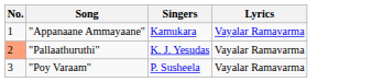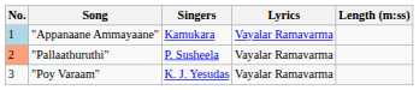 <table class="wikitable" style="font-size:95%;">
 <tr>
 <th>No.</th>
 <th>Song</th>
 <th>Singers</th>
 <th>Lyrics</th>
+<th>Length (m:ss)</th>
 </tr>
 <tr>
-<td>1</td>
+<td style="background: lightblue;">1</td>
 <td>"Appanaane Ammayaane"</td>
 <td><a href='#'>Kamukara</a></td>
 <td><a href='#'>Vayalar Ramavarma</a></td>
+<td></td>
 </tr>
 <tr>
 <td style="background: lightsalmon;">2</td>
 <td>"Pallaathuruthi"</td>
-<td><a href='#'>K. J. Yesudas</a></td>
+<td><a href='#'>P. Susheela</a></td>
 <td>Vayalar Ramavarma</td>
+<td></td>
 </tr>
 <tr>
 <td>3</td>
 <td>"Poy Varaam"</td>
-<td><a href='#'>P. Susheela</a></td>
+<td><a href='#'>K. J. Yesudas</a></td>
 <td>Vayalar Ramavarma</td>
+<td></td>
 </tr>
 </table>
